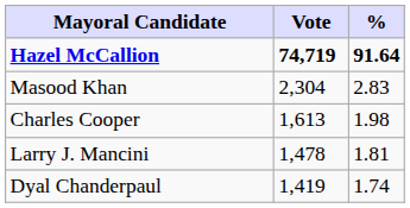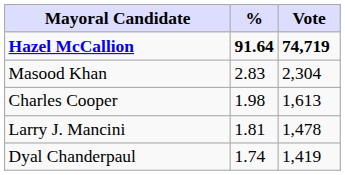 <table class="wikitable">
 <tr>
 <th style="background:#ddf; width:200px;">Mayoral Candidate</th>
+<th style="background:#ddf; width:30px;">%</th>
 <th style="background:#ddf; width:50px;">Vote</th>
-<th style="background:#ddf; width:30px;">%</th>
 </tr>
 <tr>
 <td><strong><a href='#'>Hazel McCallion</a></strong></td>
+<td><strong>91.64</strong></td>
 <td><strong>74,719</strong></td>
-<td><strong>91.64</strong></td>
 </tr>
 <tr>
 <td>Masood Khan</td>
+<td>2.83</td>
 <td>2,304</td>
-<td>2.83</td>
 </tr>
 <tr>
 <td>Charles Cooper</td>
+<td>1.98</td>
 <td>1,613</td>
-<td>1.98</td>
 </tr>
 <tr>
 <td>Larry J. Mancini</td>
+<td>1.81</td>
 <td>1,478</td>
-<td>1.81</td>
 </tr>
 <tr>
 <td>Dyal Chanderpaul</td>
+<td>1.74</td>
 <td>1,419</td>
-<td>1.74</td>
 </tr>
 </table>
